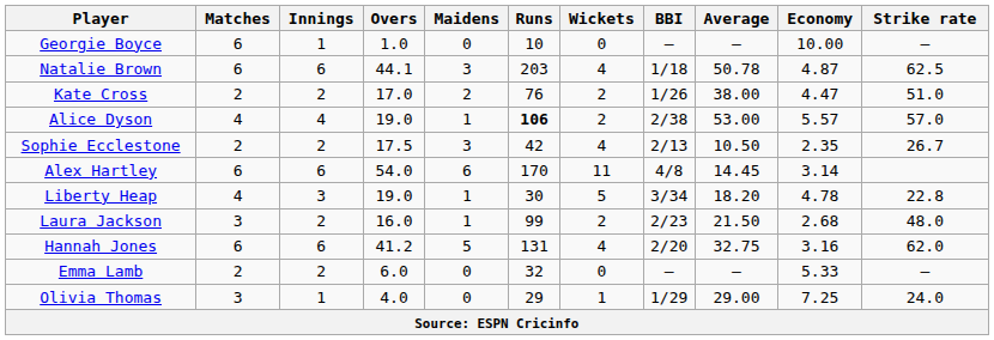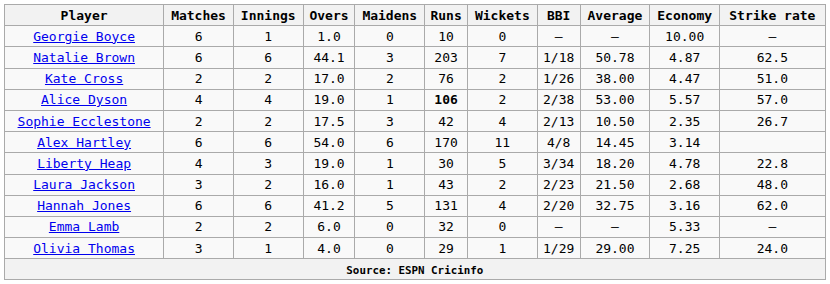 <table class="wikitable" style="text-align:center; width:65%;">
 <tr>
 <th>Player</th>
 <th>Matches</th>
 <th>Innings</th>
 <th>Overs</th>
 <th>Maidens</th>
 <th>Runs</th>
 <th>Wickets</th>
 <th>BBI</th>
 <th>Average</th>
 <th>Economy</th>
 <th>Strike rate</th>
 </tr>
 <tr>
 <td><a href='#'>Georgie Boyce</a></td>
 <td>6</td>
 <td>1</td>
 <td>1.0</td>
 <td>0</td>
 <td>10</td>
 <td>0</td>
 <td>–</td>
 <td>–</td>
 <td>10.00</td>
 <td>–</td>
 </tr>
 <tr>
 <td><a href='#'>Natalie Brown</a></td>
 <td>6</td>
 <td>6</td>
 <td>44.1</td>
 <td>3</td>
 <td>203</td>
-<td>4</td>
+<td>7</td>
 <td>1/18</td>
 <td>50.78</td>
 <td>4.87</td>
 <td>62.5</td>
 </tr>
 <tr>
 <td><a href='#'>Kate Cross</a></td>
 <td>2</td>
 <td>2</td>
 <td>17.0</td>
 <td>2</td>
 <td>76</td>
 <td>2</td>
 <td>1/26</td>
 <td>38.00</td>
 <td>4.47</td>
 <td>51.0</td>
 </tr>
 <tr>
 <td><a href='#'>Alice Dyson</a></td>
 <td>4</td>
 <td>4</td>
 <td>19.0</td>
 <td>1</td>
 <td><strong>106</strong></td>
 <td>2</td>
 <td>2/38</td>
 <td>53.00</td>
 <td>5.57</td>
 <td>57.0</td>
 </tr>
 <tr>
 <td><a href='#'>Sophie Ecclestone</a></td>
 <td>2</td>
 <td>2</td>
 <td>17.5</td>
 <td>3</td>
 <td>42</td>
 <td>4</td>
 <td>2/13</td>
 <td>10.50</td>
 <td>2.35</td>
 <td>26.7</td>
 </tr>
 <tr>
 <td><a href='#'>Alex Hartley</a></td>
 <td>6</td>
 <td>6</td>
 <td>54.0</td>
 <td>6</td>
 <td>170</td>
 <td>11</td>
 <td>4/8</td>
 <td>14.45</td>
 <td>3.14</td>
 </tr>
 <tr>
 <td><a href='#'>Liberty Heap</a></td>
 <td>4</td>
 <td>3</td>
 <td>19.0</td>
 <td>1</td>
 <td>30</td>
 <td>5</td>
 <td>3/34</td>
 <td>18.20</td>
 <td>4.78</td>
 <td>22.8</td>
 </tr>
 <tr>
 <td><a href='#'>Laura Jackson</a></td>
 <td>3</td>
 <td>2</td>
 <td>16.0</td>
 <td>1</td>
-<td>99</td>
+<td>43</td>
 <td>2</td>
 <td>2/23</td>
 <td>21.50</td>
 <td>2.68</td>
 <td>48.0</td>
 </tr>
 <tr>
 <td><a href='#'>Hannah Jones</a></td>
 <td>6</td>
 <td>6</td>
 <td>41.2</td>
 <td>5</td>
 <td>131</td>
 <td>4</td>
 <td>2/20</td>
 <td>32.75</td>
 <td>3.16</td>
 <td>62.0</td>
 </tr>
 <tr>
 <td><a href='#'>Emma Lamb</a></td>
 <td>2</td>
 <td>2</td>
 <td>6.0</td>
 <td>0</td>
 <td>32</td>
 <td>0</td>
 <td>–</td>
 <td>–</td>
 <td>5.33</td>
 <td>–</td>
 </tr>
 <tr>
 <td><a href='#'>Olivia Thomas</a></td>
 <td>3</td>
 <td>1</td>
 <td>4.0</td>
 <td>0</td>
 <td>29</td>
 <td>1</td>
 <td>1/29</td>
 <td>29.00</td>
 <td>7.25</td>
 <td>24.0</td>
 </tr>
 <tr>
 <th colspan="13"><small>Source: ESPN Cricinfo </small></th>
 </tr>
 </table>
